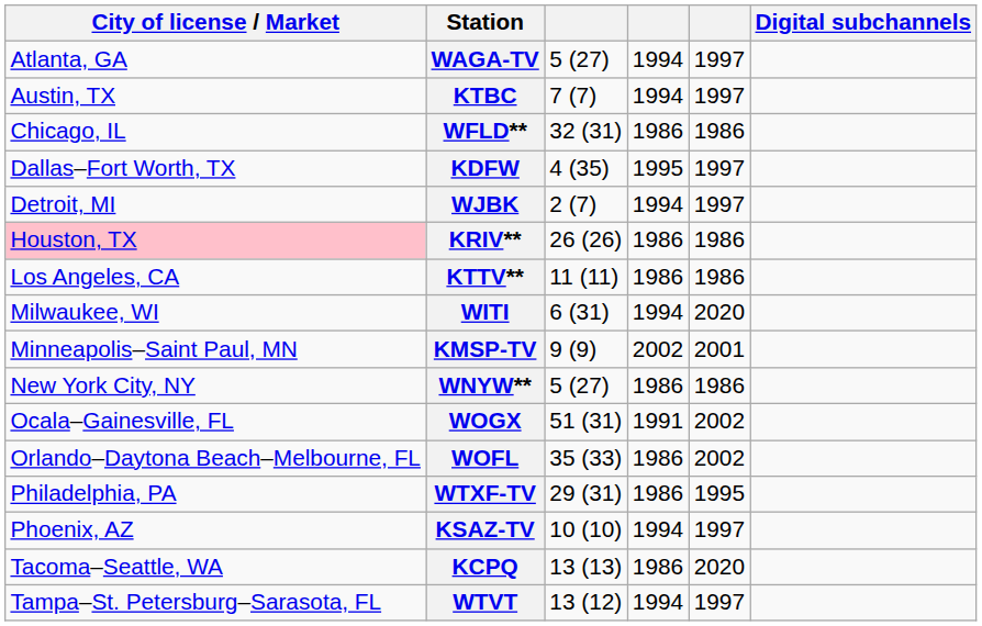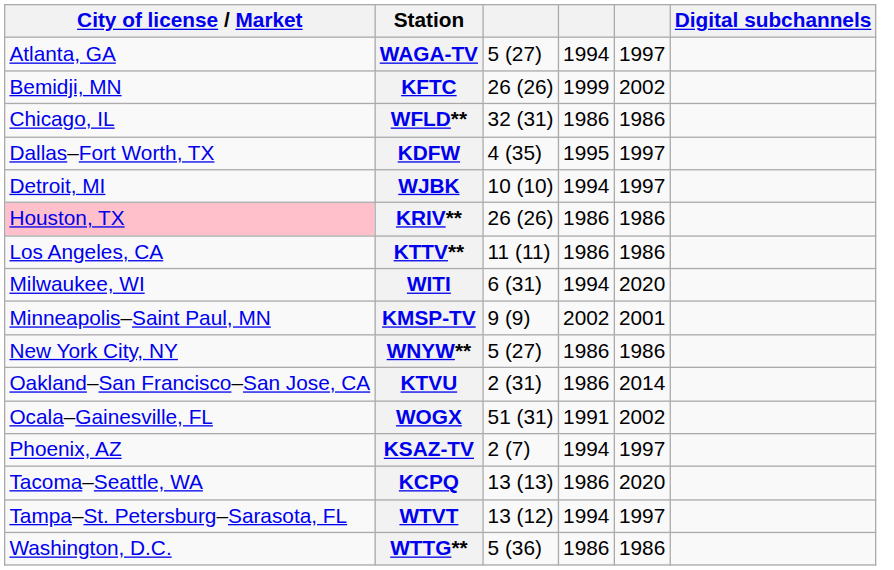 <table class="wikitable sortable">
 <tr>
 <th scope="col"><a href='#'>City of license</a> / <a href='#'>Market</a></th>
 <th scope="col">Station</th>
 <th scope="col"></th>
 <th scope="col"></th>
 <th scope="col"></th>
 <th scope="col"><a href='#'>Digital subchannels</a></th>
 </tr>
 <tr>
 <td><a href='#'>Atlanta, GA</a></td>
 <th><a href='#'>WAGA-TV</a></th>
 <td>5 (27)</td>
 <td>1994</td>
 <td>1997</td>
 <td></td>
 </tr>
 <tr>
-<td><a href='#'>Austin, TX</a></td>
-<th scope="row"><a href='#'>KTBC</a></th>
-<td>7 (7)</td>
-<td>1994</td>
-<td>1997</td>
+<td><a href='#'>Bemidji, MN</a></td>
+<th><a href='#'>KFTC</a></th>
+<td>26 (26)</td>
+<td>1999</td>
+<td>2002</td>
 <td></td>
 </tr>
 <tr>
 <td><a href='#'>Chicago, IL</a></td>
 <th><a href='#'>WFLD</a>**</th>
 <td>32 (31)</td>
 <td>1986</td>
 <td>1986</td>
 <td></td>
 </tr>
 <tr>
 <td><a href='#'>Dallas</a>–<a href='#'>Fort Worth, TX</a></td>
 <th scope="row"><a href='#'>KDFW</a></th>
 <td>4 (35)</td>
 <td>1995</td>
 <td>1997</td>
 <td></td>
 </tr>
 <tr>
 <td><a href='#'>Detroit, MI</a></td>
 <th><a href='#'>WJBK</a></th>
-<td>2 (7)</td>
+<td>10 (10)</td>
 <td>1994</td>
 <td>1997</td>
 <td></td>
 </tr>
 <tr>
 <td style="background: pink;"><a href='#'>Houston, TX</a></td>
 <th scope="row"><a href='#'>KRIV</a>**</th>
 <td>26 (26)</td>
 <td>1986</td>
 <td>1986</td>
 <td></td>
 </tr>
 <tr>
 <td><a href='#'>Los Angeles, CA</a></td>
 <th scope="row"><a href='#'>KTTV</a>**</th>
 <td>11 (11)</td>
 <td>1986</td>
 <td>1986</td>
 <td></td>
 </tr>
 <tr>
 <td><a href='#'>Milwaukee, WI</a></td>
 <th scope="row"><a href='#'>WITI</a></th>
 <td>6 (31)</td>
 <td>1994</td>
 <td>2020</td>
 <td></td>
 </tr>
 <tr>
 <td><a href='#'>Minneapolis</a>–<a href='#'>Saint Paul, MN</a></td>
 <th><a href='#'>KMSP-TV</a></th>
 <td>9 (9)</td>
 <td>2002</td>
 <td>2001</td>
 <td></td>
 </tr>
 <tr>
 <td><a href='#'>New York City, NY</a></td>
 <th><a href='#'>WNYW</a>**</th>
 <td>5 (27)</td>
 <td>1986</td>
 <td>1986</td>
 <td></td>
 </tr>
 <tr>
+<td><a href='#'>Oakland</a>–<a href='#'>San Francisco</a>–<a href='#'>San Jose, CA</a></td>
+<th scope="row"><a href='#'>KTVU</a></th>
+<td>2 (31)</td>
+<td>1986</td>
+<td>2014</td>
+<td></td>
+</tr>
+<tr>
 <td><a href='#'>Ocala</a>–<a href='#'>Gainesville, FL</a></td>
 <th scope="row"><a href='#'>WOGX</a></th>
 <td>51 (31)</td>
 <td>1991</td>
 <td>2002</td>
 <td></td>
 </tr>
 <tr>
-<td><a href='#'>Orlando</a>–<a href='#'>Daytona Beach</a>–<a href='#'>Melbourne, FL</a></td>
-<th scope="row"><a href='#'>WOFL</a></th>
-<td>35 (33)</td>
-<td>1986</td>
-<td>2002</td>
-<td></td>
-</tr>
-<tr>
-<td><a href='#'>Philadelphia, PA</a></td>
-<th scope="row"><a href='#'>WTXF-TV</a></th>
-<td>29 (31)</td>
-<td>1986</td>
-<td>1995</td>
-<td></td>
-</tr>
-<tr>
 <td><a href='#'>Phoenix, AZ</a></td>
 <th scope="row"><a href='#'>KSAZ-TV</a></th>
-<td>10 (10)</td>
+<td>2 (7)</td>
 <td>1994</td>
 <td>1997</td>
 <td></td>
 </tr>
 <tr>
 <td><a href='#'>Tacoma</a>–<a href='#'>Seattle, WA</a></td>
 <th scope="row"><a href='#'>KCPQ</a></th>
 <td>13 (13)</td>
 <td>1986</td>
 <td>2020</td>
 <td></td>
 </tr>
 <tr>
 <td><a href='#'>Tampa</a>–<a href='#'>St. Petersburg</a>–<a href='#'>Sarasota, FL</a></td>
 <th><a href='#'>WTVT</a></th>
 <td>13 (12)</td>
 <td>1994</td>
 <td>1997</td>
 <td></td>
 </tr>
+<tr>
+<td><a href='#'>Washington, D.C.</a></td>
+<th scope="row"><a href='#'>WTTG</a>**</th>
+<td>5 (36)</td>
+<td>1986</td>
+<td>1986</td>
+<td></td>
+</tr>
 </table>
